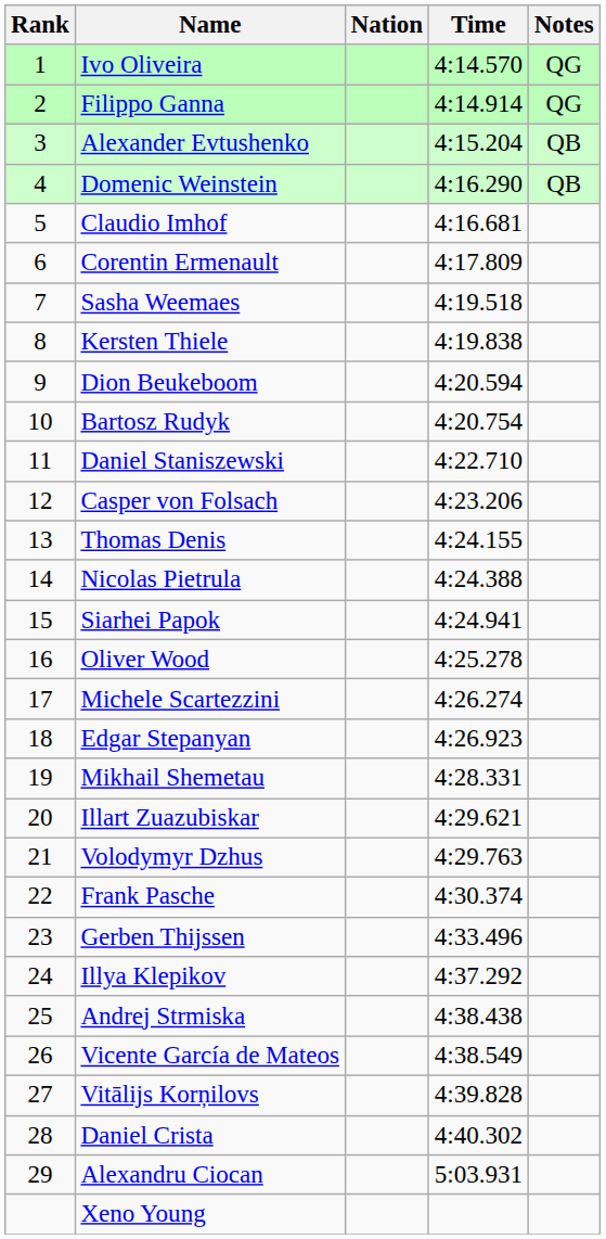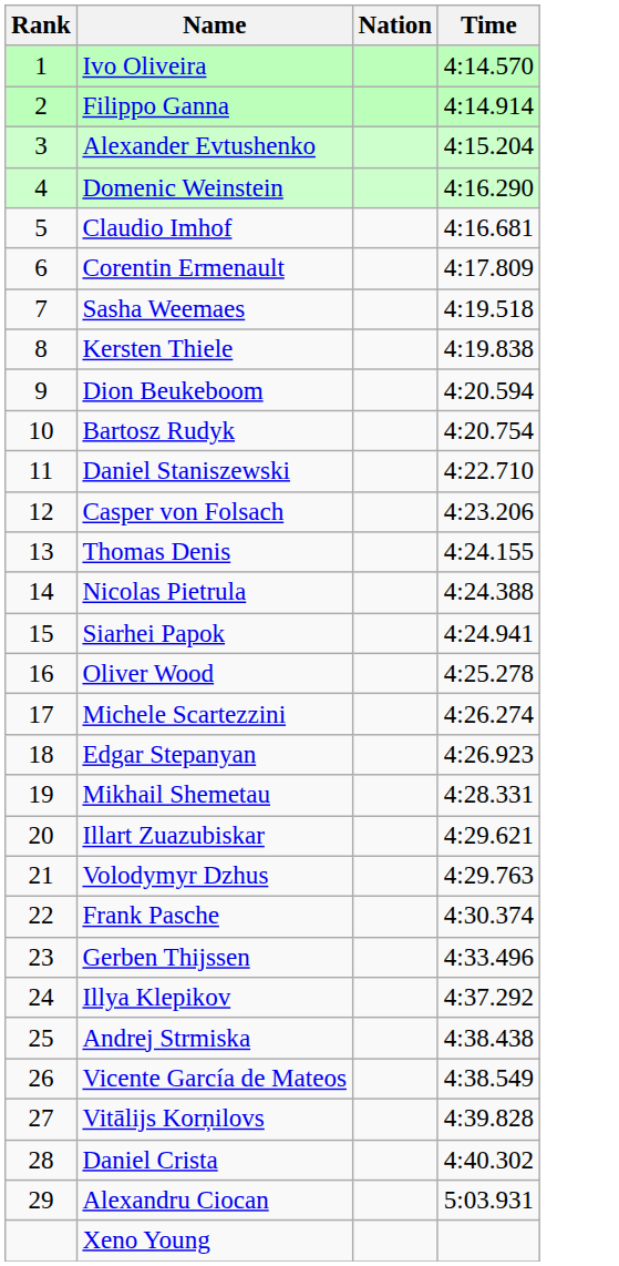 <table class="wikitable sortable" style="text-align:center">
 <tr>
 <th>Rank</th>
 <th>Name</th>
 <th>Nation</th>
 <th>Time</th>
-<th>Notes</th>
 </tr>
 <tr bgcolor=bbffbb>
 <td>1</td>
 <td align=left><a href='#'>Ivo Oliveira</a></td>
 <td align=left></td>
 <td>4:14.570</td>
-<td>QG</td>
 </tr>
 <tr bgcolor=bbffbb>
 <td>2</td>
 <td align=left><a href='#'>Filippo Ganna</a></td>
 <td align=left></td>
 <td>4:14.914</td>
-<td>QG</td>
 </tr>
 <tr bgcolor=ccffcc>
 <td>3</td>
 <td align=left><a href='#'>Alexander Evtushenko</a></td>
 <td align=left></td>
 <td>4:15.204</td>
-<td>QB</td>
 </tr>
 <tr bgcolor=ccffcc>
 <td>4</td>
 <td align=left><a href='#'>Domenic Weinstein</a></td>
 <td align=left></td>
 <td>4:16.290</td>
-<td>QB</td>
 </tr>
 <tr>
 <td>5</td>
 <td align=left><a href='#'>Claudio Imhof</a></td>
 <td align=left></td>
 <td>4:16.681</td>
-<td></td>
 </tr>
 <tr>
 <td>6</td>
 <td align=left><a href='#'>Corentin Ermenault</a></td>
 <td align=left></td>
 <td>4:17.809</td>
-<td></td>
 </tr>
 <tr>
 <td>7</td>
 <td align=left><a href='#'>Sasha Weemaes</a></td>
 <td align=left></td>
 <td>4:19.518</td>
-<td></td>
 </tr>
 <tr>
 <td>8</td>
 <td align=left><a href='#'>Kersten Thiele</a></td>
 <td align=left></td>
 <td>4:19.838</td>
-<td></td>
 </tr>
 <tr>
 <td>9</td>
 <td align=left><a href='#'>Dion Beukeboom</a></td>
 <td align=left></td>
 <td>4:20.594</td>
-<td></td>
 </tr>
 <tr>
 <td>10</td>
 <td align=left><a href='#'>Bartosz Rudyk</a></td>
 <td align=left></td>
 <td>4:20.754</td>
-<td></td>
 </tr>
 <tr>
 <td>11</td>
 <td align=left><a href='#'>Daniel Staniszewski</a></td>
 <td align=left></td>
 <td>4:22.710</td>
-<td></td>
 </tr>
 <tr>
 <td>12</td>
 <td align=left><a href='#'>Casper von Folsach</a></td>
 <td align=left></td>
 <td>4:23.206</td>
-<td></td>
 </tr>
 <tr>
 <td>13</td>
 <td align=left><a href='#'>Thomas Denis</a></td>
 <td align=left></td>
 <td>4:24.155</td>
-<td></td>
 </tr>
 <tr>
 <td>14</td>
 <td align=left><a href='#'>Nicolas Pietrula</a></td>
 <td align=left></td>
 <td>4:24.388</td>
-<td></td>
 </tr>
 <tr>
 <td>15</td>
 <td align=left><a href='#'>Siarhei Papok</a></td>
 <td align=left></td>
 <td>4:24.941</td>
-<td></td>
 </tr>
 <tr>
 <td>16</td>
 <td align=left><a href='#'>Oliver Wood</a></td>
 <td align=left></td>
 <td>4:25.278</td>
-<td></td>
 </tr>
 <tr>
 <td>17</td>
 <td align=left><a href='#'>Michele Scartezzini</a></td>
 <td align=left></td>
 <td>4:26.274</td>
-<td></td>
 </tr>
 <tr>
 <td>18</td>
 <td align=left><a href='#'>Edgar Stepanyan</a></td>
 <td align=left></td>
 <td>4:26.923</td>
-<td></td>
 </tr>
 <tr>
 <td>19</td>
 <td align=left><a href='#'>Mikhail Shemetau</a></td>
 <td align=left></td>
 <td>4:28.331</td>
-<td></td>
 </tr>
 <tr>
 <td>20</td>
 <td align=left><a href='#'>Illart Zuazubiskar</a></td>
 <td align=left></td>
 <td>4:29.621</td>
-<td></td>
 </tr>
 <tr>
 <td>21</td>
 <td align=left><a href='#'>Volodymyr Dzhus</a></td>
 <td align=left></td>
 <td>4:29.763</td>
-<td></td>
 </tr>
 <tr>
 <td>22</td>
 <td align=left><a href='#'>Frank Pasche</a></td>
 <td align=left></td>
 <td>4:30.374</td>
-<td></td>
 </tr>
 <tr>
 <td>23</td>
 <td align=left><a href='#'>Gerben Thijssen</a></td>
 <td align=left></td>
 <td>4:33.496</td>
-<td></td>
 </tr>
 <tr>
 <td>24</td>
 <td align=left><a href='#'>Illya Klepikov</a></td>
 <td align=left></td>
 <td>4:37.292</td>
-<td></td>
 </tr>
 <tr>
 <td>25</td>
 <td align=left><a href='#'>Andrej Strmiska</a></td>
 <td align=left></td>
 <td>4:38.438</td>
-<td></td>
 </tr>
 <tr>
 <td>26</td>
 <td align=left><a href='#'>Vicente García de Mateos</a></td>
 <td align=left></td>
 <td>4:38.549</td>
-<td></td>
 </tr>
 <tr>
 <td>27</td>
 <td align=left><a href='#'>Vitālijs Korņilovs</a></td>
 <td align=left></td>
 <td>4:39.828</td>
-<td></td>
 </tr>
 <tr>
 <td>28</td>
 <td align=left><a href='#'>Daniel Crista</a></td>
 <td align=left></td>
 <td>4:40.302</td>
-<td></td>
 </tr>
 <tr>
 <td>29</td>
 <td align=left><a href='#'>Alexandru Ciocan</a></td>
 <td align=left></td>
 <td>5:03.931</td>
-<td></td>
 </tr>
 <tr>
 <td></td>
 <td align=left><a href='#'>Xeno Young</a></td>
 <td align=left></td>
 <td></td>
-<td></td>
 </tr>
 </table>
